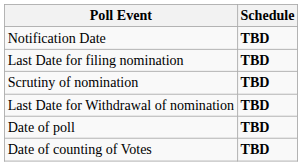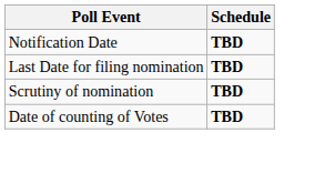 <table class="wikitable">
 <tr>
 <th>Poll Event</th>
 <th>Schedule</th>
 </tr>
 <tr>
 <td>Notification Date</td>
 <td><strong>TBD</strong></td>
 </tr>
 <tr>
 <td>Last Date for filing nomination</td>
 <td><strong>TBD</strong></td>
 </tr>
 <tr>
 <td>Scrutiny of nomination</td>
 <td><strong>TBD</strong></td>
 </tr>
 <tr>
-<td>Last Date for Withdrawal of nomination</td>
-<td><strong>TBD</strong></td>
-</tr>
-<tr>
-<td>Date of poll</td>
-<td><strong>TBD</strong></td>
-</tr>
-<tr>
 <td>Date of counting of Votes</td>
 <td><strong>TBD</strong></td>
 </tr>
 </table>
